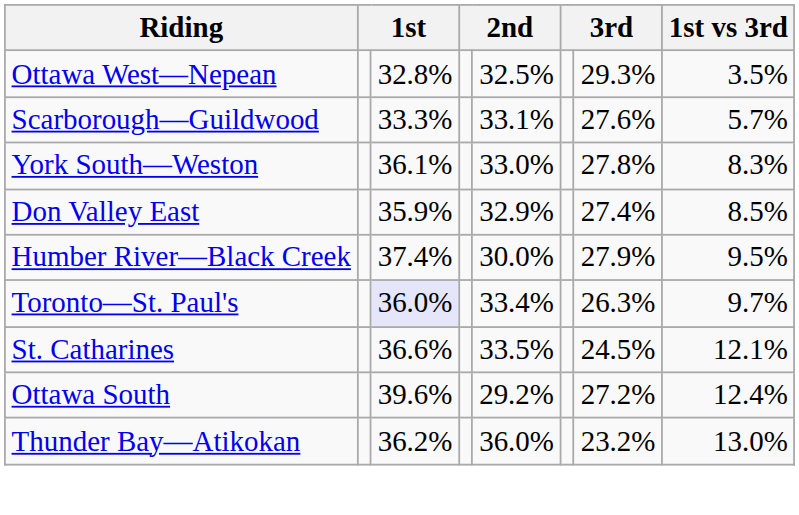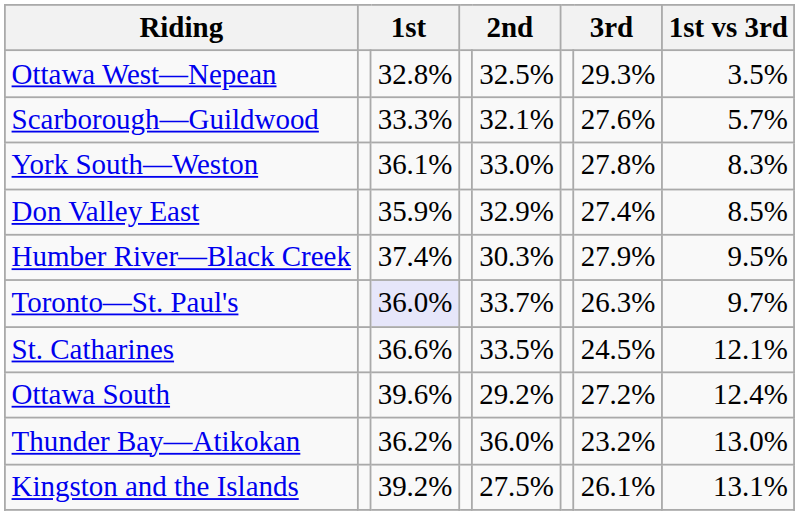 <table class="wikitable" style="text-align:right;">
 <tr>
 <th>Riding</th>
 <th colspan="2">1st</th>
 <th colspan="2">2nd</th>
 <th colspan="2">3rd</th>
 <th>1st vs 3rd</th>
 </tr>
 <tr>
 <td style="text-align:left;"><a href='#'>Ottawa West—Nepean</a></td>
 <td></td>
 <td>32.8%</td>
 <td></td>
 <td>32.5%</td>
 <td></td>
 <td>29.3%</td>
 <td>3.5%</td>
 </tr>
 <tr>
 <td style="text-align:left;"><a href='#'>Scarborough—Guildwood</a></td>
 <td></td>
 <td>33.3%</td>
 <td></td>
-<td>33.1%</td>
+<td>32.1%</td>
 <td></td>
 <td>27.6%</td>
 <td>5.7%</td>
 </tr>
 <tr>
 <td style="text-align:left;"><a href='#'>York South—Weston</a></td>
 <td></td>
 <td>36.1%</td>
 <td></td>
 <td>33.0%</td>
 <td></td>
 <td>27.8%</td>
 <td>8.3%</td>
 </tr>
 <tr>
 <td style="text-align:left;"><a href='#'>Don Valley East</a></td>
 <td></td>
 <td>35.9%</td>
 <td></td>
 <td>32.9%</td>
 <td></td>
 <td>27.4%</td>
 <td>8.5%</td>
 </tr>
 <tr>
 <td style="text-align:left;"><a href='#'>Humber River—Black Creek</a></td>
 <td></td>
 <td>37.4%</td>
 <td></td>
-<td>30.0%</td>
+<td>30.3%</td>
 <td></td>
 <td>27.9%</td>
 <td>9.5%</td>
 </tr>
 <tr>
 <td style="text-align:left;"><a href='#'>Toronto—St. Paul's</a></td>
 <td></td>
 <td style="background: lavender;">36.0%</td>
 <td></td>
-<td>33.4%</td>
+<td>33.7%</td>
 <td></td>
 <td>26.3%</td>
 <td>9.7%</td>
 </tr>
 <tr>
 <td style="text-align:left;"><a href='#'>St. Catharines</a></td>
 <td></td>
 <td>36.6%</td>
 <td></td>
 <td>33.5%</td>
 <td></td>
 <td>24.5%</td>
 <td>12.1%</td>
 </tr>
 <tr>
 <td style="text-align:left;"><a href='#'>Ottawa South</a></td>
 <td></td>
 <td>39.6%</td>
 <td></td>
 <td>29.2%</td>
 <td></td>
 <td>27.2%</td>
 <td>12.4%</td>
 </tr>
 <tr>
 <td style="text-align:left;"><a href='#'>Thunder Bay—Atikokan</a></td>
 <td></td>
 <td>36.2%</td>
 <td></td>
 <td>36.0%</td>
 <td></td>
 <td>23.2%</td>
 <td>13.0%</td>
 </tr>
+<tr>
+<td style="text-align:left;"><a href='#'>Kingston and the Islands</a></td>
+<td></td>
+<td>39.2%</td>
+<td></td>
+<td>27.5%</td>
+<td></td>
+<td>26.1%</td>
+<td>13.1%</td>
+</tr>
 </table>
